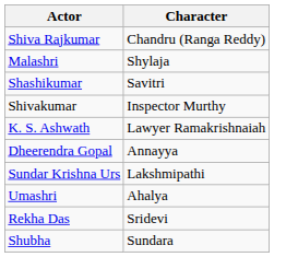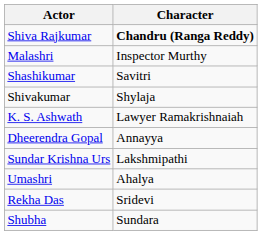 <table class="wikitable">
 <tr>
 <th>Actor</th>
 <th>Character</th>
 </tr>
 <tr>
 <td><a href='#'>Shiva Rajkumar</a></td>
-<td>Chandru (Ranga Reddy)</td>
+<td><strong>Chandru (Ranga Reddy)</strong></td>
 </tr>
 <tr>
 <td><a href='#'>Malashri</a></td>
-<td>Shylaja</td>
+<td>Inspector Murthy</td>
 </tr>
 <tr>
 <td><a href='#'>Shashikumar</a></td>
 <td>Savitri</td>
 </tr>
 <tr>
 <td>Shivakumar</td>
-<td>Inspector Murthy</td>
+<td>Shylaja</td>
 </tr>
 <tr>
 <td><a href='#'>K. S. Ashwath</a></td>
 <td>Lawyer Ramakrishnaiah</td>
 </tr>
 <tr>
 <td><a href='#'>Dheerendra Gopal</a></td>
 <td>Annayya</td>
 </tr>
 <tr>
 <td><a href='#'>Sundar Krishna Urs</a></td>
 <td>Lakshmipathi</td>
 </tr>
 <tr>
 <td><a href='#'>Umashri</a></td>
 <td>Ahalya</td>
 </tr>
 <tr>
 <td><a href='#'>Rekha Das</a></td>
 <td>Sridevi</td>
 </tr>
 <tr>
 <td><a href='#'>Shubha</a></td>
 <td>Sundara</td>
 </tr>
 </table>
